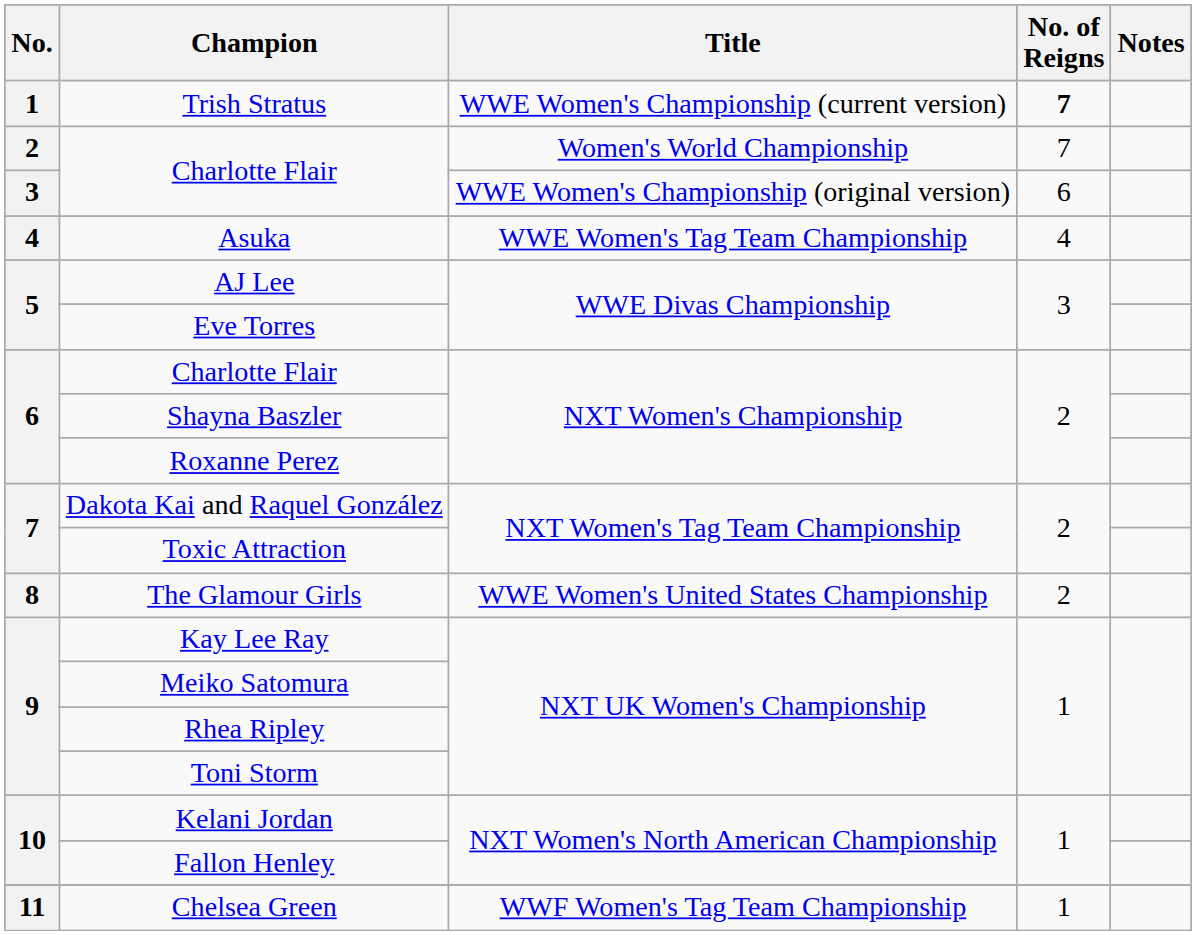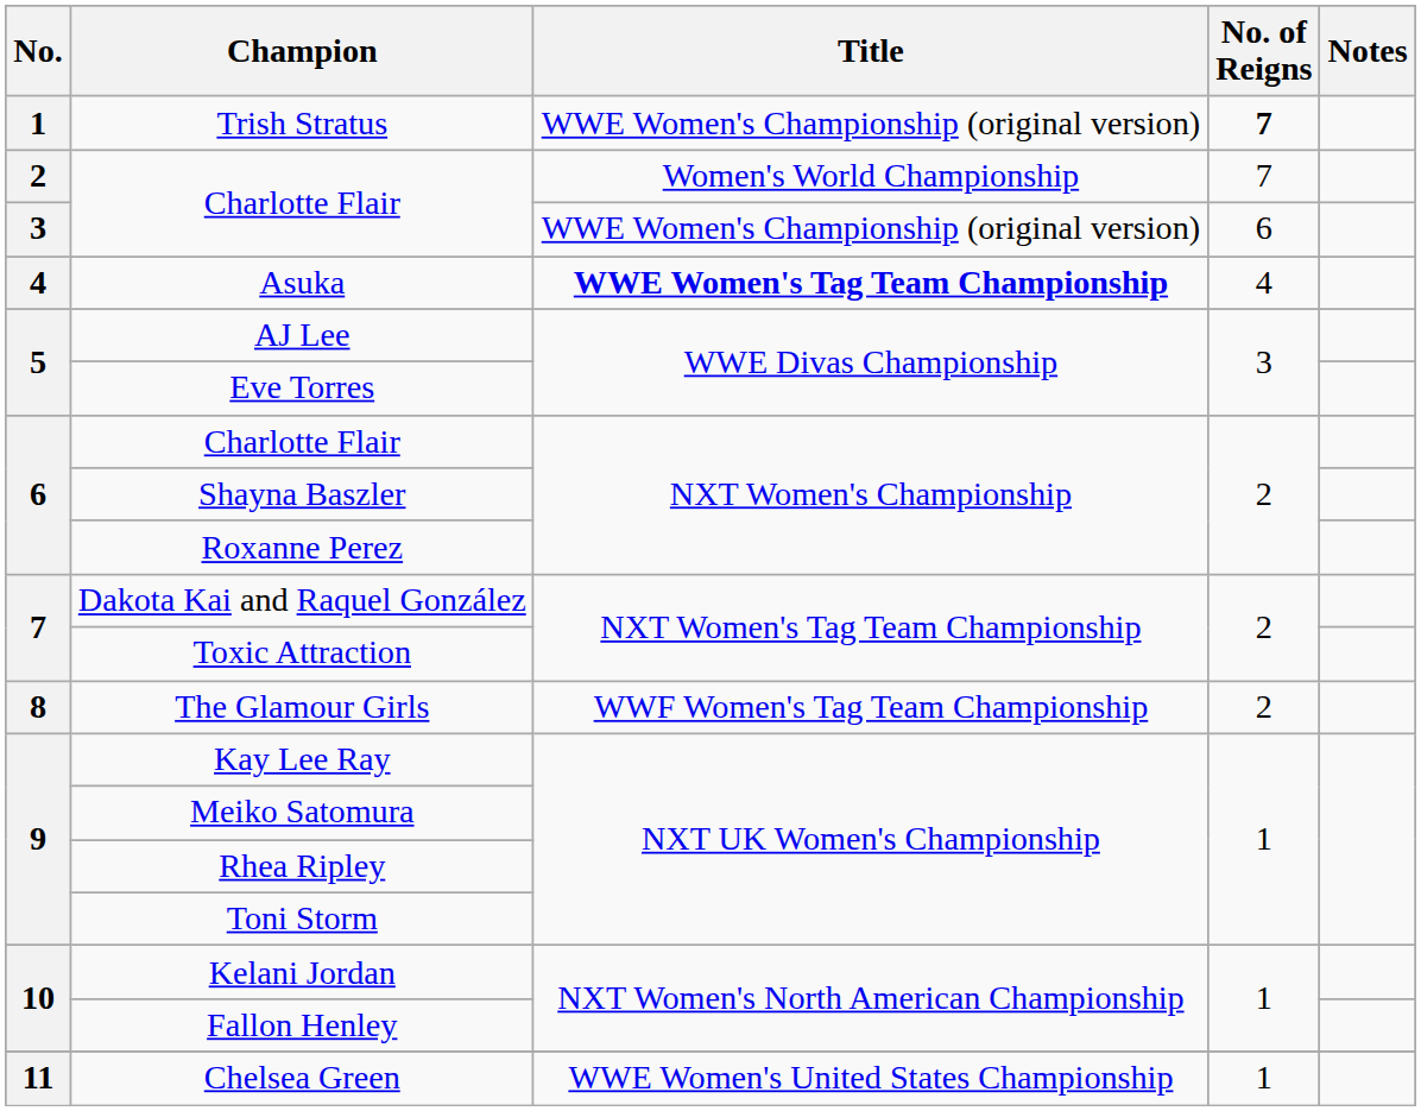 <table class="wikitable sortable" style="text-align: center">
 <tr>
 <th>No.</th>
 <th>Champion</th>
 <th>Title</th>
 <th>No. of<br>Reigns</th>
 <th>Notes</th>
 </tr>
 <tr>
 <th>1</th>
 <td><a href='#'>Trish Stratus</a></td>
-<td><a href='#'>WWE Women's Championship</a> (current version)</td>
+<td><a href='#'>WWE Women's Championship</a> (original version)</td>
 <td><strong>7</strong></td>
 <td style="text-align:left"></td>
 </tr>
 <tr>
 <th>2</th>
 <td rowspan=2><a href='#'>Charlotte Flair</a></td>
 <td><a href='#'>Women's World Championship</a></td>
 <td>7</td>
 <td style="text-align:left"></td>
 </tr>
 <tr>
 <th>3</th>
 <td><a href='#'>WWE Women's Championship</a> (original version)</td>
 <td>6</td>
 <td style="text-align:left"></td>
 </tr>
 <tr>
 <th>4</th>
 <td><a href='#'>Asuka</a></td>
-<td><a href='#'>WWE Women's Tag Team Championship</a></td>
+<td><strong><a href='#'>WWE Women's Tag Team Championship</a></strong></td>
 <td>4</td>
 <td></td>
 </tr>
 <tr>
 <th rowspan=2>5</th>
 <td><a href='#'>AJ Lee</a></td>
 <td rowspan=2><a href='#'>WWE Divas Championship</a></td>
 <td rowspan=2>3</td>
 <td></td>
 </tr>
 <tr>
 <td><a href='#'>Eve Torres</a></td>
 <td></td>
 </tr>
 <tr>
 <th rowspan="3">6</th>
 <td><a href='#'>Charlotte Flair</a></td>
 <td rowspan="3"><a href='#'>NXT Women's Championship</a></td>
 <td rowspan="3">2</td>
 <td></td>
 </tr>
 <tr>
 <td><a href='#'>Shayna Baszler</a></td>
 <td></td>
 </tr>
 <tr>
 <td><a href='#'>Roxanne Perez</a></td>
 <td></td>
 </tr>
 <tr>
 <th rowspan=2>7</th>
 <td><a href='#'>Dakota Kai</a> and <a href='#'>Raquel González</a></td>
 <td rowspan=2><a href='#'>NXT Women's Tag Team Championship</a></td>
 <td rowspan=2>2</td>
 <td></td>
 </tr>
 <tr>
 <td><a href='#'>Toxic Attraction</a><br></td>
 <td></td>
 </tr>
 <tr>
 <th>8</th>
 <td><a href='#'>The Glamour Girls</a><br></td>
-<td><a href='#'>WWE Women's United States Championship</a></td>
+<td><a href='#'>WWF Women's Tag Team Championship</a></td>
 <td>2</td>
 <td></td>
 </tr>
 <tr>
 <th rowspan=4>9</th>
 <td><a href='#'>Kay Lee Ray</a></td>
 <td rowspan=4><a href='#'>NXT UK Women's Championship</a></td>
 <td rowspan=4>1</td>
 <td style="text-align:left" rowspan=4></td>
 </tr>
 <tr>
 <td><a href='#'>Meiko Satomura</a></td>
 </tr>
 <tr>
 <td><a href='#'>Rhea Ripley</a></td>
 </tr>
 <tr>
 <td><a href='#'>Toni Storm</a></td>
 </tr>
 <tr>
 <th rowspan=2>10</th>
 <td><a href='#'>Kelani Jordan</a></td>
 <td rowspan=2><a href='#'>NXT Women's North American Championship</a></td>
 <td rowspan=2>1</td>
 <td></td>
 </tr>
 <tr>
 <td><a href='#'>Fallon Henley</a></td>
 <td></td>
 </tr>
 <tr>
 </tr>
 <tr>
 <th rowspan=2>11</th>
 <td><a href='#'>Chelsea Green</a></td>
-<td><a href='#'>WWF Women's Tag Team Championship</a></td>
+<td><a href='#'>WWE Women's United States Championship</a></td>
 <td>1</td>
 <td></td>
 </tr>
 <tr>
 </tr>
 </table>
